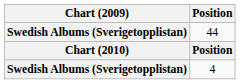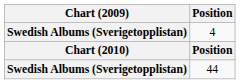 <table class="wikitable plainrowheaders" style="text-align:center">
 <tr>
 <th scope="col">Chart (2009)</th>
 <th scope="col">Position</th>
 </tr>
 <tr>
 <th scope="row">Swedish Albums (Sverigetopplistan)</th>
-<td>44</td>
+<td>4</td>
 </tr>
 <tr>
 <th scope="col">Chart (2010)</th>
 <th scope="col">Position</th>
 </tr>
 <tr>
 <th scope="row">Swedish Albums (Sverigetopplistan)</th>
-<td>4</td>
+<td>44</td>
 </tr>
 </table>
